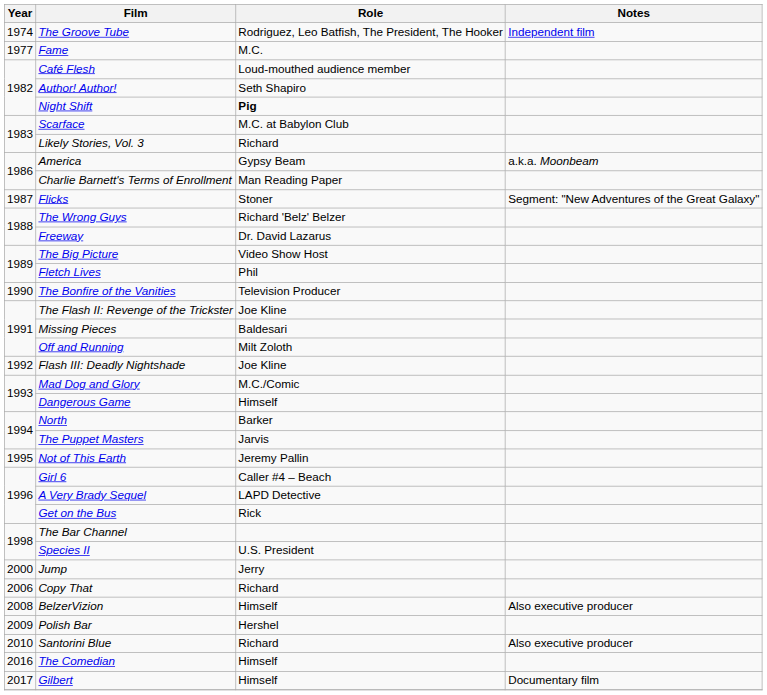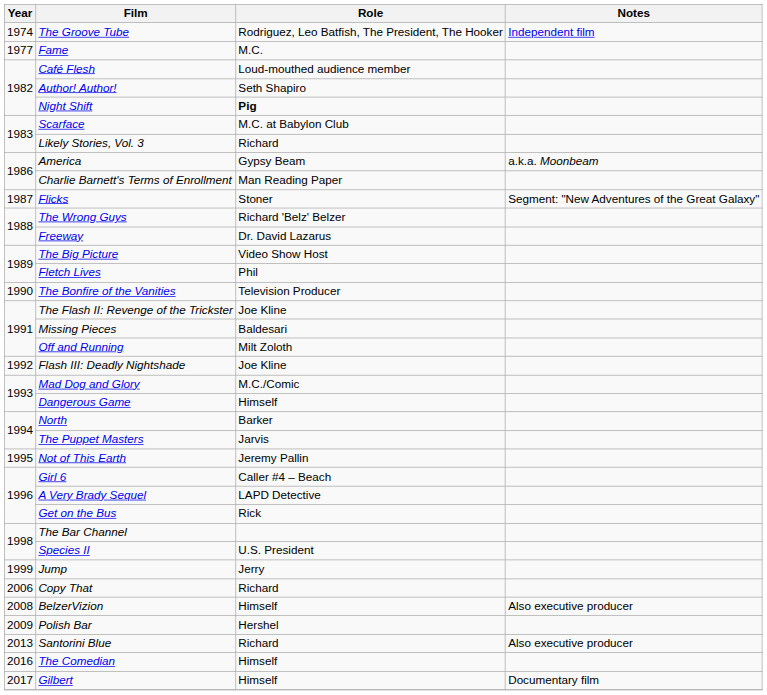 <table class="wikitable">
 <tr>
 <th>Year</th>
 <th>Film</th>
 <th>Role</th>
 <th>Notes</th>
 </tr>
 <tr>
 <td>1974</td>
 <td><em><a href='#'>The Groove Tube</a></em></td>
 <td>Rodriguez, Leo Batfish, The President, The Hooker</td>
 <td><a href='#'>Independent film</a></td>
 </tr>
 <tr>
 <td>1977</td>
 <td><em><a href='#'>Fame</a></em></td>
 <td>M.C.</td>
 <td></td>
 </tr>
 <tr>
 <td rowspan="3">1982</td>
 <td><em><a href='#'>Café Flesh</a></em></td>
 <td>Loud-mouthed audience member</td>
 <td></td>
 </tr>
 <tr>
 <td><em><a href='#'>Author! Author!</a></em></td>
 <td>Seth Shapiro</td>
 <td></td>
 </tr>
 <tr>
 <td><em><a href='#'>Night Shift</a></em></td>
 <td><strong>Pig</strong></td>
 <td></td>
 </tr>
 <tr>
 <td rowspan="2">1983</td>
 <td><em><a href='#'>Scarface</a></em></td>
 <td>M.C. at Babylon Club</td>
 <td></td>
 </tr>
 <tr>
 <td><em>Likely Stories, Vol. 3</em></td>
 <td>Richard</td>
 <td></td>
 </tr>
 <tr>
 <td rowspan="2">1986</td>
 <td><em>America</em></td>
 <td>Gypsy Beam</td>
 <td>a.k.a. <em>Moonbeam</em></td>
 </tr>
 <tr>
 <td><em>Charlie Barnett's Terms of Enrollment</em></td>
 <td>Man Reading Paper</td>
 <td></td>
 </tr>
 <tr>
 <td>1987</td>
 <td><em><a href='#'>Flicks</a></em></td>
 <td>Stoner</td>
 <td>Segment: "New Adventures of the Great Galaxy"</td>
 </tr>
 <tr>
 <td rowspan="2">1988</td>
 <td><em><a href='#'>The Wrong Guys</a></em></td>
 <td>Richard 'Belz' Belzer</td>
 <td></td>
 </tr>
 <tr>
 <td><em><a href='#'>Freeway</a></em></td>
 <td>Dr. David Lazarus</td>
 <td></td>
 </tr>
 <tr>
 <td rowspan="2">1989</td>
 <td><em><a href='#'>The Big Picture</a></em></td>
 <td>Video Show Host</td>
 <td></td>
 </tr>
 <tr>
 <td><em><a href='#'>Fletch Lives</a></em></td>
 <td>Phil</td>
 <td></td>
 </tr>
 <tr>
 <td>1990</td>
 <td><em><a href='#'>The Bonfire of the Vanities</a></em></td>
 <td>Television Producer</td>
 <td></td>
 </tr>
 <tr>
 <td rowspan="3">1991</td>
 <td><em>The Flash II: Revenge of the Trickster</em></td>
 <td>Joe Kline</td>
 <td></td>
 </tr>
 <tr>
 <td><em>Missing Pieces</em></td>
 <td>Baldesari</td>
 <td></td>
 </tr>
 <tr>
 <td><em><a href='#'>Off and Running</a></em></td>
 <td>Milt Zoloth</td>
 <td></td>
 </tr>
 <tr>
 <td>1992</td>
 <td><em>Flash III: Deadly Nightshade</em></td>
 <td>Joe Kline</td>
 <td></td>
 </tr>
 <tr>
 <td rowspan="2">1993</td>
 <td><em><a href='#'>Mad Dog and Glory</a></em></td>
 <td>M.C./Comic</td>
 <td></td>
 </tr>
 <tr>
 <td><em><a href='#'>Dangerous Game</a></em></td>
 <td>Himself</td>
 <td></td>
 </tr>
 <tr>
 <td rowspan="2">1994</td>
 <td><em><a href='#'>North</a></em></td>
 <td>Barker</td>
 <td></td>
 </tr>
 <tr>
 <td><em><a href='#'>The Puppet Masters</a></em></td>
 <td>Jarvis</td>
 <td></td>
 </tr>
 <tr>
 <td>1995</td>
 <td><em><a href='#'>Not of This Earth</a></em></td>
 <td>Jeremy Pallin</td>
 <td></td>
 </tr>
 <tr>
 <td rowspan="3">1996</td>
 <td><em><a href='#'>Girl 6</a></em></td>
 <td>Caller #4 – Beach</td>
 <td></td>
 </tr>
 <tr>
 <td><em><a href='#'>A Very Brady Sequel</a></em></td>
 <td>LAPD Detective</td>
 <td></td>
 </tr>
 <tr>
 <td><em><a href='#'>Get on the Bus</a></em></td>
 <td>Rick</td>
 <td></td>
 </tr>
 <tr>
 <td rowspan="2">1998</td>
 <td><em>The Bar Channel</em></td>
 <td></td>
 <td></td>
 </tr>
 <tr>
 <td><em><a href='#'>Species II</a></em></td>
 <td>U.S. President</td>
 <td></td>
 </tr>
 <tr>
-<td>2000</td>
+<td>1999</td>
 <td><em>Jump</em></td>
 <td>Jerry</td>
 <td></td>
 </tr>
 <tr>
 <td>2006</td>
 <td><em>Copy That</em></td>
 <td>Richard</td>
 <td></td>
 </tr>
 <tr>
 <td>2008</td>
 <td><em>BelzerVizion</em></td>
 <td>Himself</td>
 <td>Also executive producer</td>
 </tr>
 <tr>
 <td>2009</td>
 <td><em>Polish Bar</em></td>
 <td>Hershel</td>
 <td></td>
 </tr>
 <tr>
-<td>2010</td>
+<td>2013</td>
 <td><em>Santorini Blue</em></td>
 <td>Richard</td>
 <td>Also executive producer</td>
 </tr>
 <tr>
 <td>2016</td>
 <td><em><a href='#'>The Comedian</a></em></td>
 <td>Himself</td>
 <td></td>
 </tr>
 <tr>
 <td>2017</td>
 <td><em><a href='#'>Gilbert</a></em></td>
 <td>Himself</td>
 <td>Documentary film</td>
 </tr>
 <tr>
 </tr>
 </table>
